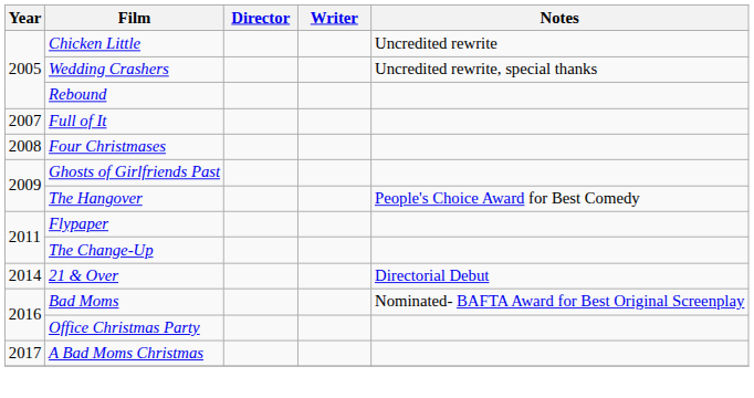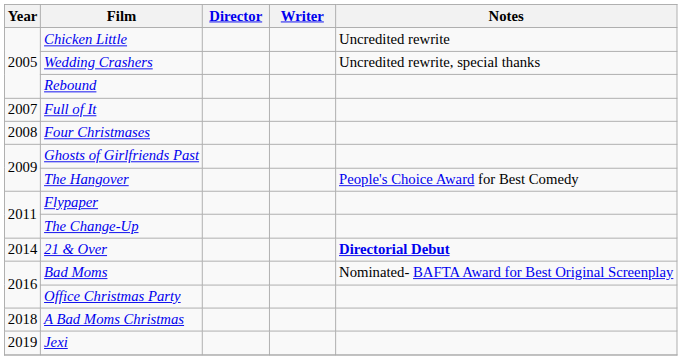 <table class="wikitable">
 <tr>
 <th>Year</th>
 <th>Film</th>
 <th width="65"><a href='#'>Director</a></th>
 <th width="65"><a href='#'>Writer</a></th>
 <th>Notes</th>
 </tr>
 <tr>
 <td rowspan=3>2005</td>
 <td><em><a href='#'>Chicken Little</a></em></td>
 <td></td>
 <td></td>
 <td>Uncredited rewrite</td>
 </tr>
 <tr>
 <td><em><a href='#'>Wedding Crashers</a></em></td>
 <td></td>
 <td></td>
 <td>Uncredited rewrite, special thanks</td>
 </tr>
 <tr>
 <td><em><a href='#'>Rebound</a></em></td>
 <td></td>
 <td></td>
 <td></td>
 </tr>
 <tr>
 <td>2007</td>
 <td><em><a href='#'>Full of It</a></em></td>
 <td></td>
 <td></td>
 <td></td>
 </tr>
 <tr>
 <td>2008</td>
 <td><em><a href='#'>Four Christmases</a></em></td>
 <td></td>
 <td></td>
 <td></td>
 </tr>
 <tr>
 <td rowspan=2>2009</td>
 <td><em><a href='#'>Ghosts of Girlfriends Past</a></em></td>
 <td></td>
 <td></td>
 <td></td>
 </tr>
 <tr>
 <td><em><a href='#'>The Hangover</a></em></td>
 <td></td>
 <td></td>
 <td><a href='#'>People's Choice Award</a> for Best Comedy</td>
 </tr>
 <tr>
 <td rowspan=2>2011</td>
 <td><em><a href='#'>Flypaper</a></em></td>
 <td></td>
 <td></td>
 <td></td>
 </tr>
 <tr>
 <td><em><a href='#'>The Change-Up</a></em></td>
 <td></td>
 <td></td>
 <td></td>
 </tr>
 <tr>
 <td>2014</td>
 <td><em><a href='#'>21 & Over</a></em></td>
 <td></td>
 <td></td>
-<td><a href='#'>Directorial Debut</a></td>
+<td><strong><a href='#'>Directorial Debut</a></strong></td>
 </tr>
 <tr>
 <td rowspan=2>2016</td>
 <td><em><a href='#'>Bad Moms</a></em></td>
 <td></td>
 <td></td>
 <td>Nominated- <a href='#'>BAFTA Award for Best Original Screenplay</a></td>
 </tr>
 <tr>
 <td><em><a href='#'>Office Christmas Party</a></em></td>
 <td></td>
 <td></td>
 <td></td>
 </tr>
 <tr>
-<td>2017</td>
+<td>2018</td>
 <td><em><a href='#'>A Bad Moms Christmas</a></em></td>
+<td></td>
+<td></td>
+<td></td>
+</tr>
+<tr>
+<td>2019</td>
+<td><em><a href='#'>Jexi</a></em></td>
 <td></td>
 <td></td>
 <td></td>
 </tr>
 <tr>
 </tr>
 </table>
